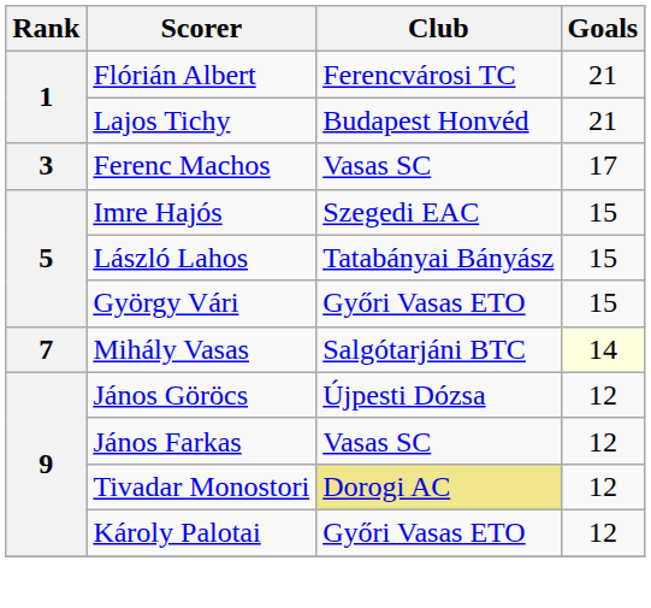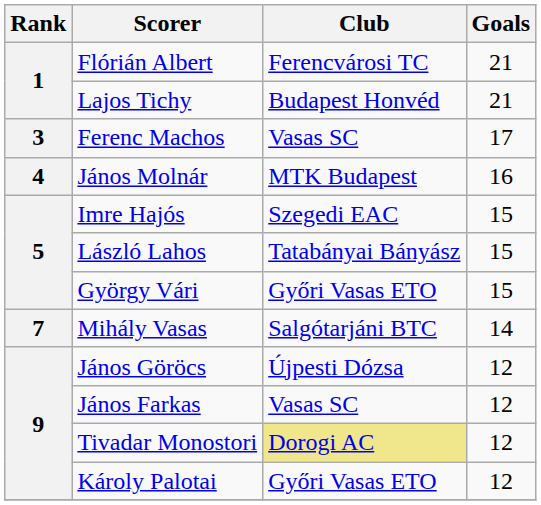 <table class="wikitable" style="text-align:center">
 <tr>
 <th>Rank</th>
 <th>Scorer</th>
 <th>Club</th>
 <th>Goals</th>
 </tr>
 <tr>
 <th rowspan="2">1</th>
 <td align=left> <a href='#'>Flórián Albert</a></td>
 <td align=left><a href='#'>Ferencvárosi TC</a></td>
 <td>21</td>
 </tr>
 <tr>
 <td align=left> <a href='#'>Lajos Tichy</a></td>
 <td align=left><a href='#'>Budapest Honvéd</a></td>
 <td>21</td>
 </tr>
 <tr>
 <th rowspan="1">3</th>
 <td align=left> <a href='#'>Ferenc Machos</a></td>
 <td align=left><a href='#'>Vasas SC</a></td>
 <td>17</td>
 </tr>
 <tr>
+<th rowspan="1">4</th>
+<td align=left> <a href='#'>János Molnár</a></td>
+<td align=left><a href='#'>MTK Budapest</a></td>
+<td>16</td>
+</tr>
+<tr>
 <th rowspan="3">5</th>
 <td align=left> <a href='#'>Imre Hajós</a></td>
 <td align=left><a href='#'>Szegedi EAC</a></td>
 <td>15</td>
 </tr>
 <tr>
 <td align=left> <a href='#'>László Lahos</a></td>
 <td align=left><a href='#'>Tatabányai Bányász</a></td>
 <td>15</td>
 </tr>
 <tr>
 <td align=left> <a href='#'>György Vári</a></td>
 <td align=left><a href='#'>Győri Vasas ETO</a></td>
 <td>15</td>
 </tr>
 <tr>
 <th rowspan="1">7</th>
 <td align=left> <a href='#'>Mihály Vasas</a></td>
 <td align=left><a href='#'>Salgótarjáni BTC</a></td>
-<td style="background: lightyellow;">14</td>
+<td>14</td>
 </tr>
 <tr>
 <th rowspan="4">9</th>
 <td align=left> <a href='#'>János Göröcs</a></td>
 <td align=left><a href='#'>Újpesti Dózsa</a></td>
 <td>12</td>
 </tr>
 <tr>
 <td align=left> <a href='#'>János Farkas</a></td>
 <td align=left><a href='#'>Vasas SC</a></td>
 <td>12</td>
 </tr>
 <tr>
 <td align=left> <a href='#'>Tivadar Monostori</a></td>
 <td align=left style="background: khaki;"><a href='#'>Dorogi AC</a></td>
 <td>12</td>
 </tr>
 <tr>
 <td align=left> <a href='#'>Károly Palotai</a></td>
 <td align=left><a href='#'>Győri Vasas ETO</a></td>
 <td>12</td>
 </tr>
 <tr>
 </tr>
 </table>
